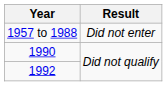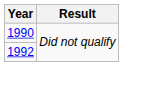 <table class="wikitable" style="text-align: center; font-size:100%">
 <tr>
 <th>Year</th>
 <th>Result</th>
-</tr>
-<tr>
-<td> <a href='#'>1957</a> to  <a href='#'>1988</a></td>
-<td><em>Did not enter</em></td>
 </tr>
 <tr>
 <td> <a href='#'>1990</a></td>
 <td rowspan="2"><em>Did not qualify</em></td>
 </tr>
 <tr>
 <td> <a href='#'>1992</a></td>
 </tr>
 </table>
